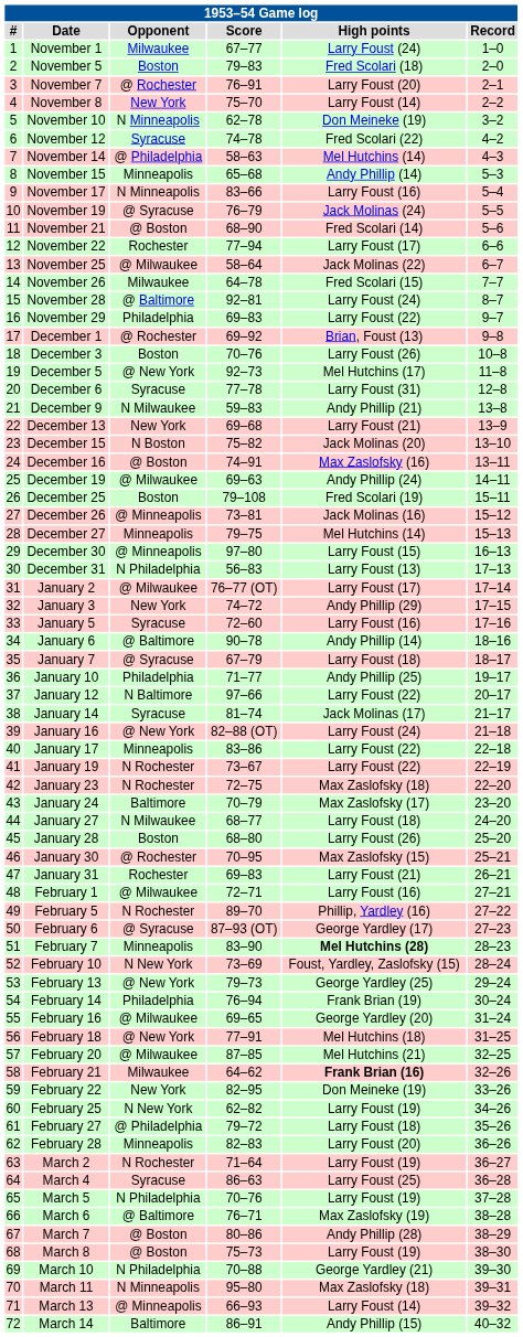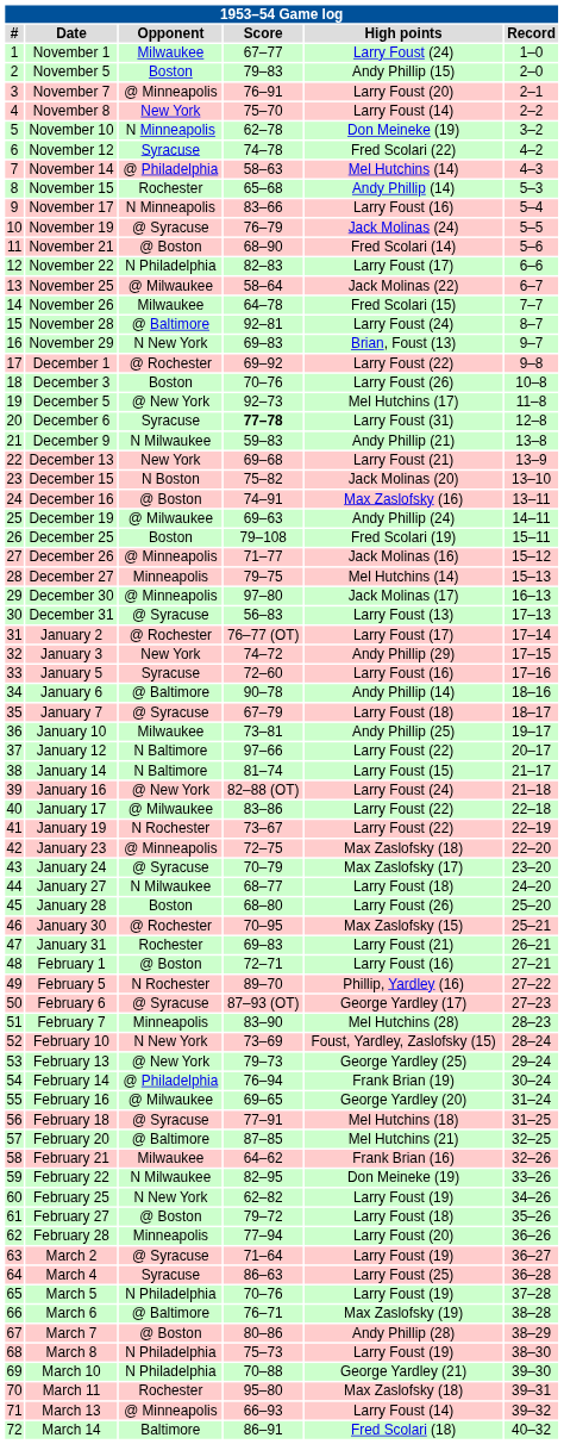 <table class="toccolours collapsible" width=50% style="clear:both; margin:1.5em auto; text-align:center">
 <tr>
 <th colspan=11 style="background:#00519a; color:white;">1953–54 Game log</th>
 </tr>
 <tr align="center" bgcolor="#dddddd">
 <td><strong>#</strong></td>
 <td><strong>Date</strong></td>
 <td><strong>Opponent</strong></td>
 <td><strong>Score</strong></td>
 <td><strong>High points</strong></td>
 <td><strong>Record</strong></td>
 </tr>
 <tr align="center" bgcolor="ccffcc">
 <td>1</td>
 <td>November 1</td>
 <td><a href='#'>Milwaukee</a></td>
 <td>67–77</td>
 <td><a href='#'>Larry Foust</a> (24)</td>
 <td>1–0</td>
 </tr>
 <tr align="center" bgcolor="ccffcc">
 <td>2</td>
 <td>November 5</td>
 <td><a href='#'>Boston</a></td>
 <td>79–83</td>
-<td><a href='#'>Fred Scolari</a> (18)</td>
+<td>Andy Phillip (15)</td>
 <td>2–0</td>
 </tr>
 <tr align="center" bgcolor="ffcccc">
 <td>3</td>
 <td>November 7</td>
-<td>@ <a href='#'>Rochester</a></td>
+<td>@ Minneapolis</td>
 <td>76–91</td>
 <td>Larry Foust (20)</td>
 <td>2–1</td>
 </tr>
 <tr align="center" bgcolor="ffcccc">
 <td>4</td>
 <td>November 8</td>
 <td><a href='#'>New York</a></td>
 <td>75–70</td>
 <td>Larry Foust (14)</td>
 <td>2–2</td>
 </tr>
 <tr align="center" bgcolor="ccffcc">
 <td>5</td>
 <td>November 10</td>
 <td>N <a href='#'>Minneapolis</a></td>
 <td>62–78</td>
 <td><a href='#'>Don Meineke</a> (19)</td>
 <td>3–2</td>
 </tr>
 <tr align="center" bgcolor="ccffcc">
 <td>6</td>
 <td>November 12</td>
 <td><a href='#'>Syracuse</a></td>
 <td>74–78</td>
 <td>Fred Scolari (22)</td>
 <td>4–2</td>
 </tr>
 <tr align="center" bgcolor="ffcccc">
 <td>7</td>
 <td>November 14</td>
 <td>@ <a href='#'>Philadelphia</a></td>
 <td>58–63</td>
 <td><a href='#'>Mel Hutchins</a> (14)</td>
 <td>4–3</td>
 </tr>
 <tr align="center" bgcolor="ccffcc">
 <td>8</td>
 <td>November 15</td>
-<td>Minneapolis</td>
+<td>Rochester</td>
 <td>65–68</td>
 <td><a href='#'>Andy Phillip</a> (14)</td>
 <td>5–3</td>
 </tr>
 <tr align="center" bgcolor="ffcccc">
 <td>9</td>
 <td>November 17</td>
 <td>N Minneapolis</td>
 <td>83–66</td>
 <td>Larry Foust (16)</td>
 <td>5–4</td>
 </tr>
 <tr align="center" bgcolor="ffcccc">
 <td>10</td>
 <td>November 19</td>
 <td>@ Syracuse</td>
 <td>76–79</td>
 <td><a href='#'>Jack Molinas</a> (24)</td>
 <td>5–5</td>
 </tr>
 <tr align="center" bgcolor="ffcccc">
 <td>11</td>
 <td>November 21</td>
 <td>@ Boston</td>
 <td>68–90</td>
 <td>Fred Scolari (14)</td>
 <td>5–6</td>
 </tr>
 <tr align="center" bgcolor="ccffcc">
 <td>12</td>
 <td>November 22</td>
-<td>Rochester</td>
-<td>77–94</td>
+<td>N Philadelphia</td>
+<td>82–83</td>
 <td>Larry Foust (17)</td>
 <td>6–6</td>
 </tr>
 <tr align="center" bgcolor="ffcccc">
 <td>13</td>
 <td>November 25</td>
 <td>@ Milwaukee</td>
 <td>58–64</td>
 <td>Jack Molinas (22)</td>
 <td>6–7</td>
 </tr>
 <tr align="center" bgcolor="ccffcc">
 <td>14</td>
 <td>November 26</td>
 <td>Milwaukee</td>
 <td>64–78</td>
 <td>Fred Scolari (15)</td>
 <td>7–7</td>
 </tr>
 <tr align="center" bgcolor="ccffcc">
 <td>15</td>
 <td>November 28</td>
 <td>@ <a href='#'>Baltimore</a></td>
 <td>92–81</td>
 <td>Larry Foust (24)</td>
 <td>8–7</td>
 </tr>
 <tr align="center" bgcolor="ccffcc">
 <td>16</td>
 <td>November 29</td>
-<td>Philadelphia</td>
+<td>N New York</td>
 <td>69–83</td>
-<td>Larry Foust (22)</td>
+<td><a href='#'>Brian</a>, Foust (13)</td>
 <td>9–7</td>
 </tr>
 <tr align="center" bgcolor="ffcccc">
 <td>17</td>
 <td>December 1</td>
 <td>@ Rochester</td>
 <td>69–92</td>
-<td><a href='#'>Brian</a>, Foust (13)</td>
+<td>Larry Foust (22)</td>
 <td>9–8</td>
 </tr>
 <tr align="center" bgcolor="ccffcc">
 <td>18</td>
 <td>December 3</td>
 <td>Boston</td>
 <td>70–76</td>
 <td>Larry Foust (26)</td>
 <td>10–8</td>
 </tr>
 <tr align="center" bgcolor="ccffcc">
 <td>19</td>
 <td>December 5</td>
 <td>@ New York</td>
 <td>92–73</td>
 <td>Mel Hutchins (17)</td>
 <td>11–8</td>
 </tr>
 <tr align="center" bgcolor="ccffcc">
 <td>20</td>
 <td>December 6</td>
 <td>Syracuse</td>
-<td>77–78</td>
+<td><strong>77–78</strong></td>
 <td>Larry Foust (31)</td>
 <td>12–8</td>
 </tr>
 <tr align="center" bgcolor="ccffcc">
 <td>21</td>
 <td>December 9</td>
 <td>N Milwaukee</td>
 <td>59–83</td>
 <td>Andy Phillip (21)</td>
 <td>13–8</td>
 </tr>
 <tr align="center" bgcolor="ffcccc">
 <td>22</td>
 <td>December 13</td>
 <td>New York</td>
 <td>69–68</td>
 <td>Larry Foust (21)</td>
 <td>13–9</td>
 </tr>
 <tr align="center" bgcolor="ffcccc">
 <td>23</td>
 <td>December 15</td>
 <td>N Boston</td>
 <td>75–82</td>
 <td>Jack Molinas (20)</td>
 <td>13–10</td>
 </tr>
 <tr align="center" bgcolor="ffcccc">
 <td>24</td>
 <td>December 16</td>
 <td>@ Boston</td>
 <td>74–91</td>
 <td><a href='#'>Max Zaslofsky</a> (16)</td>
 <td>13–11</td>
 </tr>
 <tr align="center" bgcolor="ccffcc">
 <td>25</td>
 <td>December 19</td>
 <td>@ Milwaukee</td>
 <td>69–63</td>
 <td>Andy Phillip (24)</td>
 <td>14–11</td>
 </tr>
 <tr align="center" bgcolor="ccffcc">
 <td>26</td>
 <td>December 25</td>
 <td>Boston</td>
 <td>79–108</td>
 <td>Fred Scolari (19)</td>
 <td>15–11</td>
 </tr>
 <tr align="center" bgcolor="ffcccc">
 <td>27</td>
 <td>December 26</td>
 <td>@ Minneapolis</td>
-<td>73–81</td>
+<td>71–77</td>
 <td>Jack Molinas (16)</td>
 <td>15–12</td>
 </tr>
 <tr align="center" bgcolor="ffcccc">
 <td>28</td>
 <td>December 27</td>
 <td>Minneapolis</td>
 <td>79–75</td>
 <td>Mel Hutchins (14)</td>
 <td>15–13</td>
 </tr>
 <tr align="center" bgcolor="ccffcc">
 <td>29</td>
 <td>December 30</td>
 <td>@ Minneapolis</td>
 <td>97–80</td>
-<td>Larry Foust (15)</td>
+<td>Jack Molinas (17)</td>
 <td>16–13</td>
 </tr>
 <tr align="center" bgcolor="ccffcc">
 <td>30</td>
 <td>December 31</td>
-<td>N Philadelphia</td>
+<td>@ Syracuse</td>
 <td>56–83</td>
 <td>Larry Foust (13)</td>
 <td>17–13</td>
 </tr>
 <tr align="center" bgcolor="ffcccc">
 <td>31</td>
 <td>January 2</td>
-<td>@ Milwaukee</td>
+<td>@ Rochester</td>
 <td>76–77 (OT)</td>
 <td>Larry Foust (17)</td>
 <td>17–14</td>
 </tr>
 <tr align="center" bgcolor="ffcccc">
 <td>32</td>
 <td>January 3</td>
 <td>New York</td>
 <td>74–72</td>
 <td>Andy Phillip (29)</td>
 <td>17–15</td>
 </tr>
 <tr align="center" bgcolor="ffcccc">
 <td>33</td>
 <td>January 5</td>
 <td>Syracuse</td>
 <td>72–60</td>
 <td>Larry Foust (16)</td>
 <td>17–16</td>
 </tr>
 <tr align="center" bgcolor="ccffcc">
 <td>34</td>
 <td>January 6</td>
 <td>@ Baltimore</td>
 <td>90–78</td>
 <td>Andy Phillip (14)</td>
 <td>18–16</td>
 </tr>
 <tr align="center" bgcolor="ffcccc">
 <td>35</td>
 <td>January 7</td>
 <td>@ Syracuse</td>
 <td>67–79</td>
 <td>Larry Foust (18)</td>
 <td>18–17</td>
 </tr>
 <tr align="center" bgcolor="ccffcc">
 <td>36</td>
 <td>January 10</td>
-<td>Philadelphia</td>
-<td>71–77</td>
+<td>Milwaukee</td>
+<td>73–81</td>
 <td>Andy Phillip (25)</td>
 <td>19–17</td>
 </tr>
 <tr align="center" bgcolor="ccffcc">
 <td>37</td>
 <td>January 12</td>
 <td>N Baltimore</td>
 <td>97–66</td>
 <td>Larry Foust (22)</td>
 <td>20–17</td>
 </tr>
 <tr align="center" bgcolor="ccffcc">
 <td>38</td>
 <td>January 14</td>
-<td>Syracuse</td>
+<td>N Baltimore</td>
 <td>81–74</td>
-<td>Jack Molinas (17)</td>
+<td>Larry Foust (15)</td>
 <td>21–17</td>
 </tr>
 <tr align="center" bgcolor="ffcccc">
 <td>39</td>
 <td>January 16</td>
 <td>@ New York</td>
 <td>82–88 (OT)</td>
 <td>Larry Foust (24)</td>
 <td>21–18</td>
 </tr>
 <tr align="center" bgcolor="ccffcc">
 <td>40</td>
 <td>January 17</td>
-<td>Minneapolis</td>
+<td>@ Milwaukee</td>
 <td>83–86</td>
 <td>Larry Foust (22)</td>
 <td>22–18</td>
 </tr>
 <tr align="center" bgcolor="ffcccc">
 <td>41</td>
 <td>January 19</td>
 <td>N Rochester</td>
 <td>73–67</td>
 <td>Larry Foust (22)</td>
 <td>22–19</td>
 </tr>
 <tr align="center" bgcolor="ffcccc">
 <td>42</td>
 <td>January 23</td>
-<td>N Rochester</td>
+<td>@ Minneapolis</td>
 <td>72–75</td>
 <td>Max Zaslofsky (18)</td>
 <td>22–20</td>
 </tr>
 <tr align="center" bgcolor="ccffcc">
 <td>43</td>
 <td>January 24</td>
-<td>Baltimore</td>
+<td>@ Syracuse</td>
 <td>70–79</td>
 <td>Max Zaslofsky (17)</td>
 <td>23–20</td>
 </tr>
 <tr align="center" bgcolor="ccffcc">
 <td>44</td>
 <td>January 27</td>
 <td>N Milwaukee</td>
 <td>68–77</td>
 <td>Larry Foust (18)</td>
 <td>24–20</td>
 </tr>
 <tr align="center" bgcolor="ccffcc">
 <td>45</td>
 <td>January 28</td>
 <td>Boston</td>
 <td>68–80</td>
 <td>Larry Foust (26)</td>
 <td>25–20</td>
 </tr>
 <tr align="center" bgcolor="ffcccc">
 <td>46</td>
 <td>January 30</td>
 <td>@ Rochester</td>
 <td>70–95</td>
 <td>Max Zaslofsky (15)</td>
 <td>25–21</td>
 </tr>
 <tr align="center" bgcolor="ccffcc">
 <td>47</td>
 <td>January 31</td>
 <td>Rochester</td>
 <td>69–83</td>
 <td>Larry Foust (21)</td>
 <td>26–21</td>
 </tr>
 <tr align="center" bgcolor="ccffcc">
 <td>48</td>
 <td>February 1</td>
-<td>@ Milwaukee</td>
+<td>@ Boston</td>
 <td>72–71</td>
 <td>Larry Foust (16)</td>
 <td>27–21</td>
 </tr>
 <tr align="center" bgcolor="ffcccc">
 <td>49</td>
 <td>February 5</td>
 <td>N Rochester</td>
 <td>89–70</td>
 <td>Phillip, <a href='#'>Yardley</a> (16)</td>
 <td>27–22</td>
 </tr>
 <tr align="center" bgcolor="ffcccc">
 <td>50</td>
 <td>February 6</td>
 <td>@ Syracuse</td>
 <td>87–93 (OT)</td>
 <td>George Yardley (17)</td>
 <td>27–23</td>
 </tr>
 <tr align="center" bgcolor="ccffcc">
 <td>51</td>
 <td>February 7</td>
 <td>Minneapolis</td>
 <td>83–90</td>
-<td><strong>Mel Hutchins (28)</strong></td>
+<td>Mel Hutchins (28)</td>
 <td>28–23</td>
 </tr>
 <tr align="center" bgcolor="ffcccc">
 <td>52</td>
 <td>February 10</td>
 <td>N New York</td>
 <td>73–69</td>
 <td>Foust, Yardley, Zaslofsky (15)</td>
 <td>28–24</td>
 </tr>
 <tr align="center" bgcolor="ccffcc">
 <td>53</td>
 <td>February 13</td>
 <td>@ New York</td>
 <td>79–73</td>
 <td>George Yardley (25)</td>
 <td>29–24</td>
 </tr>
 <tr align="center" bgcolor="ccffcc">
 <td>54</td>
 <td>February 14</td>
-<td>Philadelphia</td>
+<td>@ <a href='#'>Philadelphia</a></td>
 <td>76–94</td>
 <td>Frank Brian (19)</td>
 <td>30–24</td>
 </tr>
 <tr align="center" bgcolor="ccffcc">
 <td>55</td>
 <td>February 16</td>
 <td>@ Milwaukee</td>
 <td>69–65</td>
 <td>George Yardley (20)</td>
 <td>31–24</td>
 </tr>
 <tr align="center" bgcolor="ffcccc">
 <td>56</td>
 <td>February 18</td>
-<td>@ New York</td>
+<td>@ Syracuse</td>
 <td>77–91</td>
 <td>Mel Hutchins (18)</td>
 <td>31–25</td>
 </tr>
 <tr align="center" bgcolor="ccffcc">
 <td>57</td>
 <td>February 20</td>
-<td>@ Milwaukee</td>
+<td>@ Baltimore</td>
 <td>87–85</td>
 <td>Mel Hutchins (21)</td>
 <td>32–25</td>
 </tr>
 <tr align="center" bgcolor="ffcccc">
 <td>58</td>
 <td>February 21</td>
 <td>Milwaukee</td>
 <td>64–62</td>
-<td><strong>Frank Brian (16)</strong></td>
+<td>Frank Brian (16)</td>
 <td>32–26</td>
 </tr>
 <tr align="center" bgcolor="ccffcc">
 <td>59</td>
 <td>February 22</td>
-<td>New York</td>
+<td>N Milwaukee</td>
 <td>82–95</td>
 <td>Don Meineke (19)</td>
 <td>33–26</td>
 </tr>
 <tr align="center" bgcolor="ccffcc">
 <td>60</td>
 <td>February 25</td>
 <td>N New York</td>
 <td>62–82</td>
 <td>Larry Foust (19)</td>
 <td>34–26</td>
 </tr>
 <tr align="center" bgcolor="ccffcc">
 <td>61</td>
 <td>February 27</td>
-<td>@ Philadelphia</td>
+<td>@ Boston</td>
 <td>79–72</td>
 <td>Larry Foust (18)</td>
 <td>35–26</td>
 </tr>
 <tr align="center" bgcolor="ccffcc">
 <td>62</td>
 <td>February 28</td>
 <td>Minneapolis</td>
-<td>82–83</td>
+<td>77–94</td>
 <td>Larry Foust (20)</td>
 <td>36–26</td>
 </tr>
 <tr align="center" bgcolor="ffcccc">
 <td>63</td>
 <td>March 2</td>
-<td>N Rochester</td>
+<td>@ Syracuse</td>
 <td>71–64</td>
 <td>Larry Foust (19)</td>
 <td>36–27</td>
 </tr>
 <tr align="center" bgcolor="ffcccc">
 <td>64</td>
 <td>March 4</td>
 <td>Syracuse</td>
 <td>86–63</td>
 <td>Larry Foust (25)</td>
 <td>36–28</td>
 </tr>
 <tr align="center" bgcolor="ccffcc">
 <td>65</td>
 <td>March 5</td>
 <td>N Philadelphia</td>
 <td>70–76</td>
 <td>Larry Foust (19)</td>
 <td>37–28</td>
 </tr>
 <tr align="center" bgcolor="ccffcc">
 <td>66</td>
 <td>March 6</td>
 <td>@ Baltimore</td>
 <td>76–71</td>
 <td>Max Zaslofsky (19)</td>
 <td>38–28</td>
 </tr>
 <tr align="center" bgcolor="ffcccc">
 <td>67</td>
 <td>March 7</td>
 <td>@ Boston</td>
 <td>80–86</td>
 <td>Andy Phillip (28)</td>
 <td>38–29</td>
 </tr>
 <tr align="center" bgcolor="ffcccc">
 <td>68</td>
 <td>March 8</td>
-<td>@ Boston</td>
+<td>N Philadelphia</td>
 <td>75–73</td>
 <td>Larry Foust (19)</td>
 <td>38–30</td>
 </tr>
 <tr align="center" bgcolor="ccffcc">
 <td>69</td>
 <td>March 10</td>
 <td>N Philadelphia</td>
 <td>70–88</td>
 <td>George Yardley (21)</td>
 <td>39–30</td>
 </tr>
 <tr align="center" bgcolor="ffcccc">
 <td>70</td>
 <td>March 11</td>
-<td>N Minneapolis</td>
+<td>Rochester</td>
 <td>95–80</td>
 <td>Max Zaslofsky (18)</td>
 <td>39–31</td>
 </tr>
 <tr align="center" bgcolor="ffcccc">
 <td>71</td>
 <td>March 13</td>
 <td>@ Minneapolis</td>
 <td>66–93</td>
 <td>Larry Foust (14)</td>
 <td>39–32</td>
 </tr>
 <tr align="center" bgcolor="ccffcc">
 <td>72</td>
 <td>March 14</td>
 <td>Baltimore</td>
 <td>86–91</td>
-<td>Andy Phillip (15)</td>
+<td><a href='#'>Fred Scolari</a> (18)</td>
 <td>40–32</td>
 </tr>
 </table>
